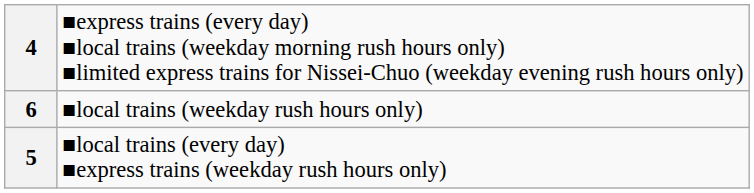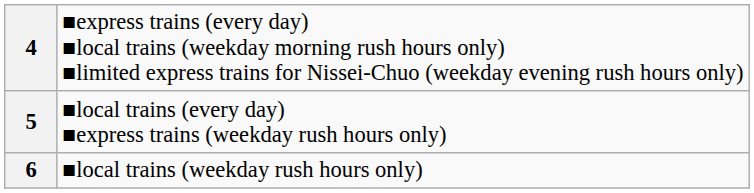 <table class="wikitable">
 <tr>
 <th width="30px">4</th>
 <td><span>■</span>express trains (every day)<br>■local trains (weekday morning rush hours only)<br><span>■</span>limited express trains for Nissei-Chuo (weekday evening rush hours only)</td>
 </tr>
 <tr>
+<th>5</th>
+<td>■local trains (every day)<br><span>■</span>express trains (weekday rush hours only)</td>
+</tr>
+<tr>
 <th>6</th>
 <td>■local trains (weekday rush hours only)</td>
 </tr>
-<tr>
-<th>5</th>
-<td>■local trains (every day)<br><span>■</span>express trains (weekday rush hours only)</td>
-</tr>
 </table>
